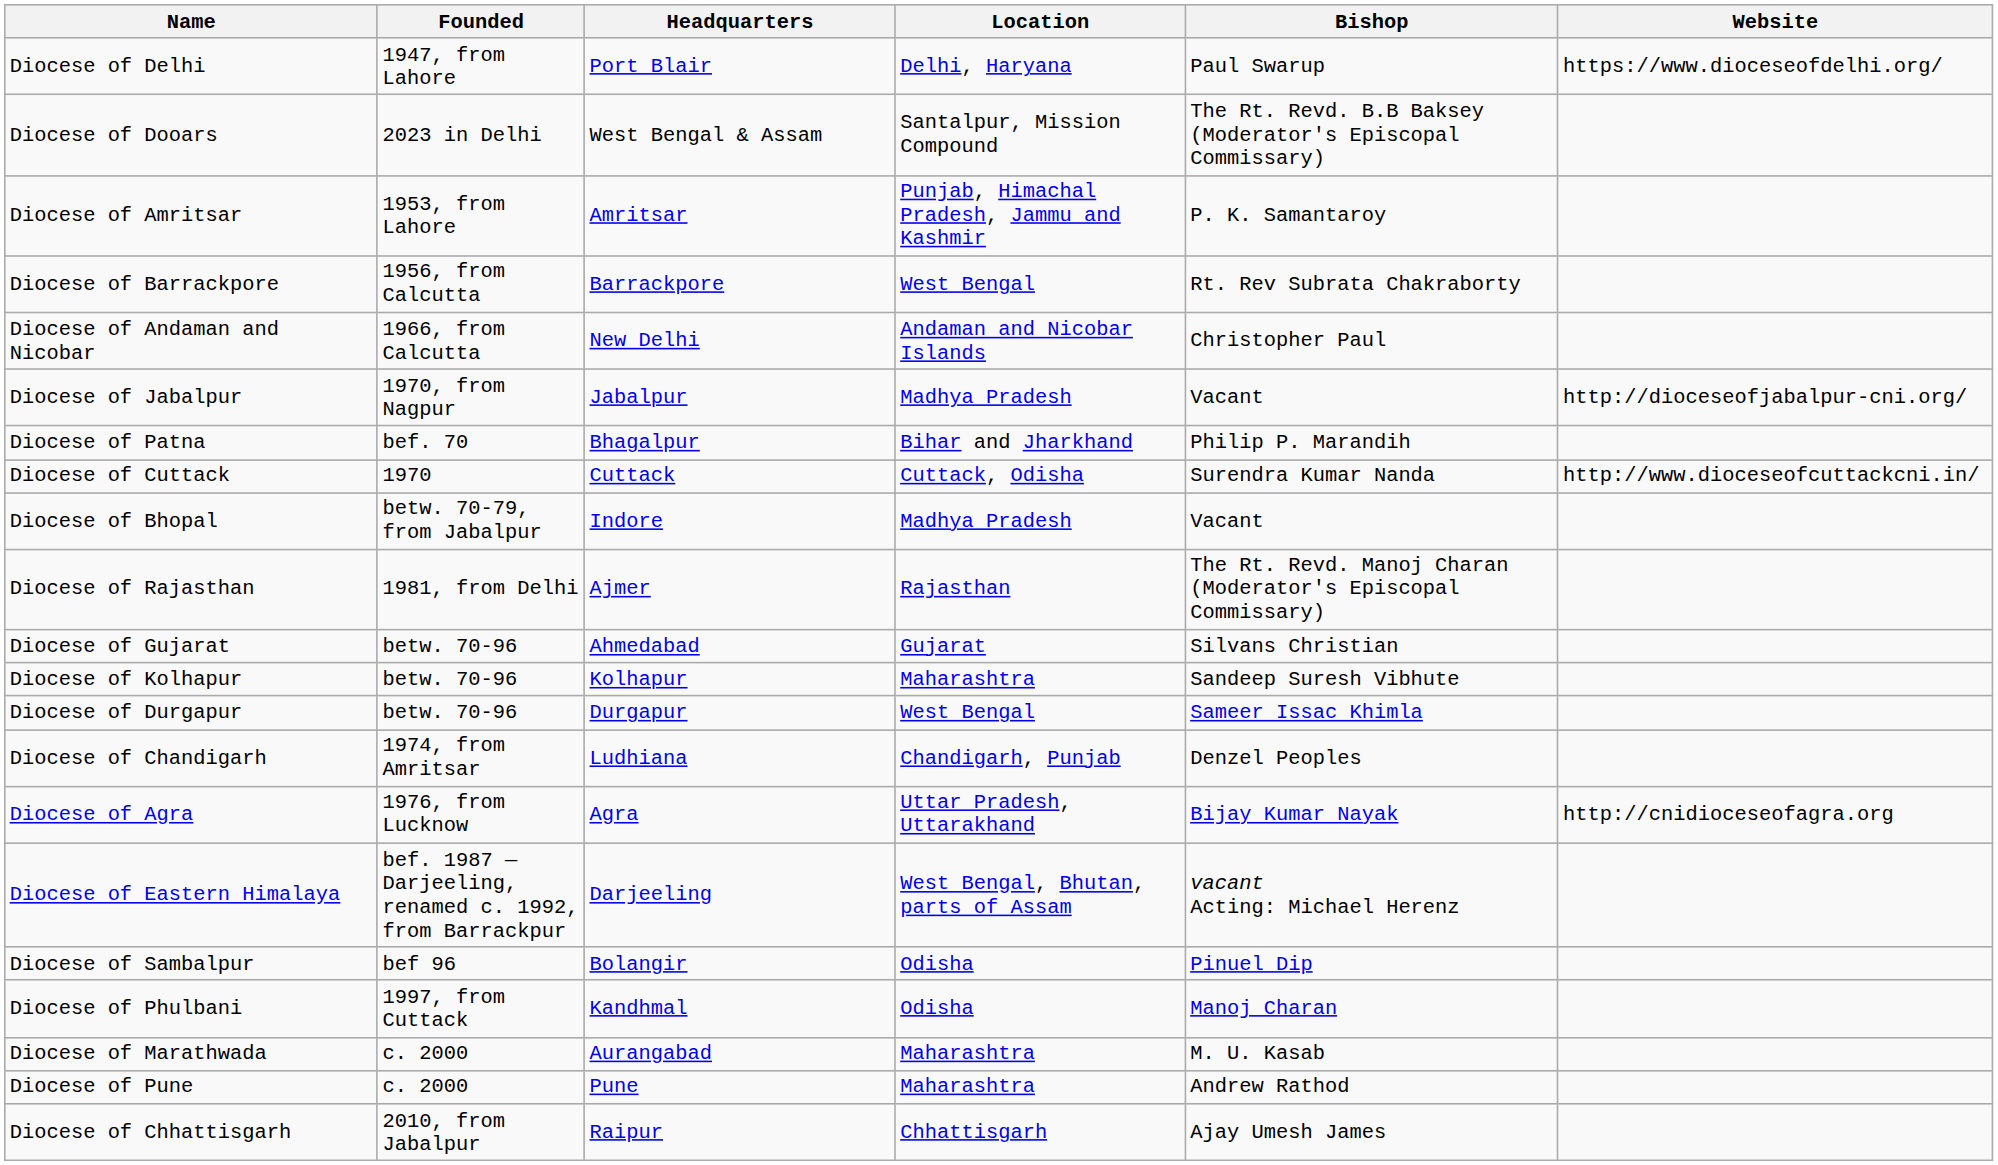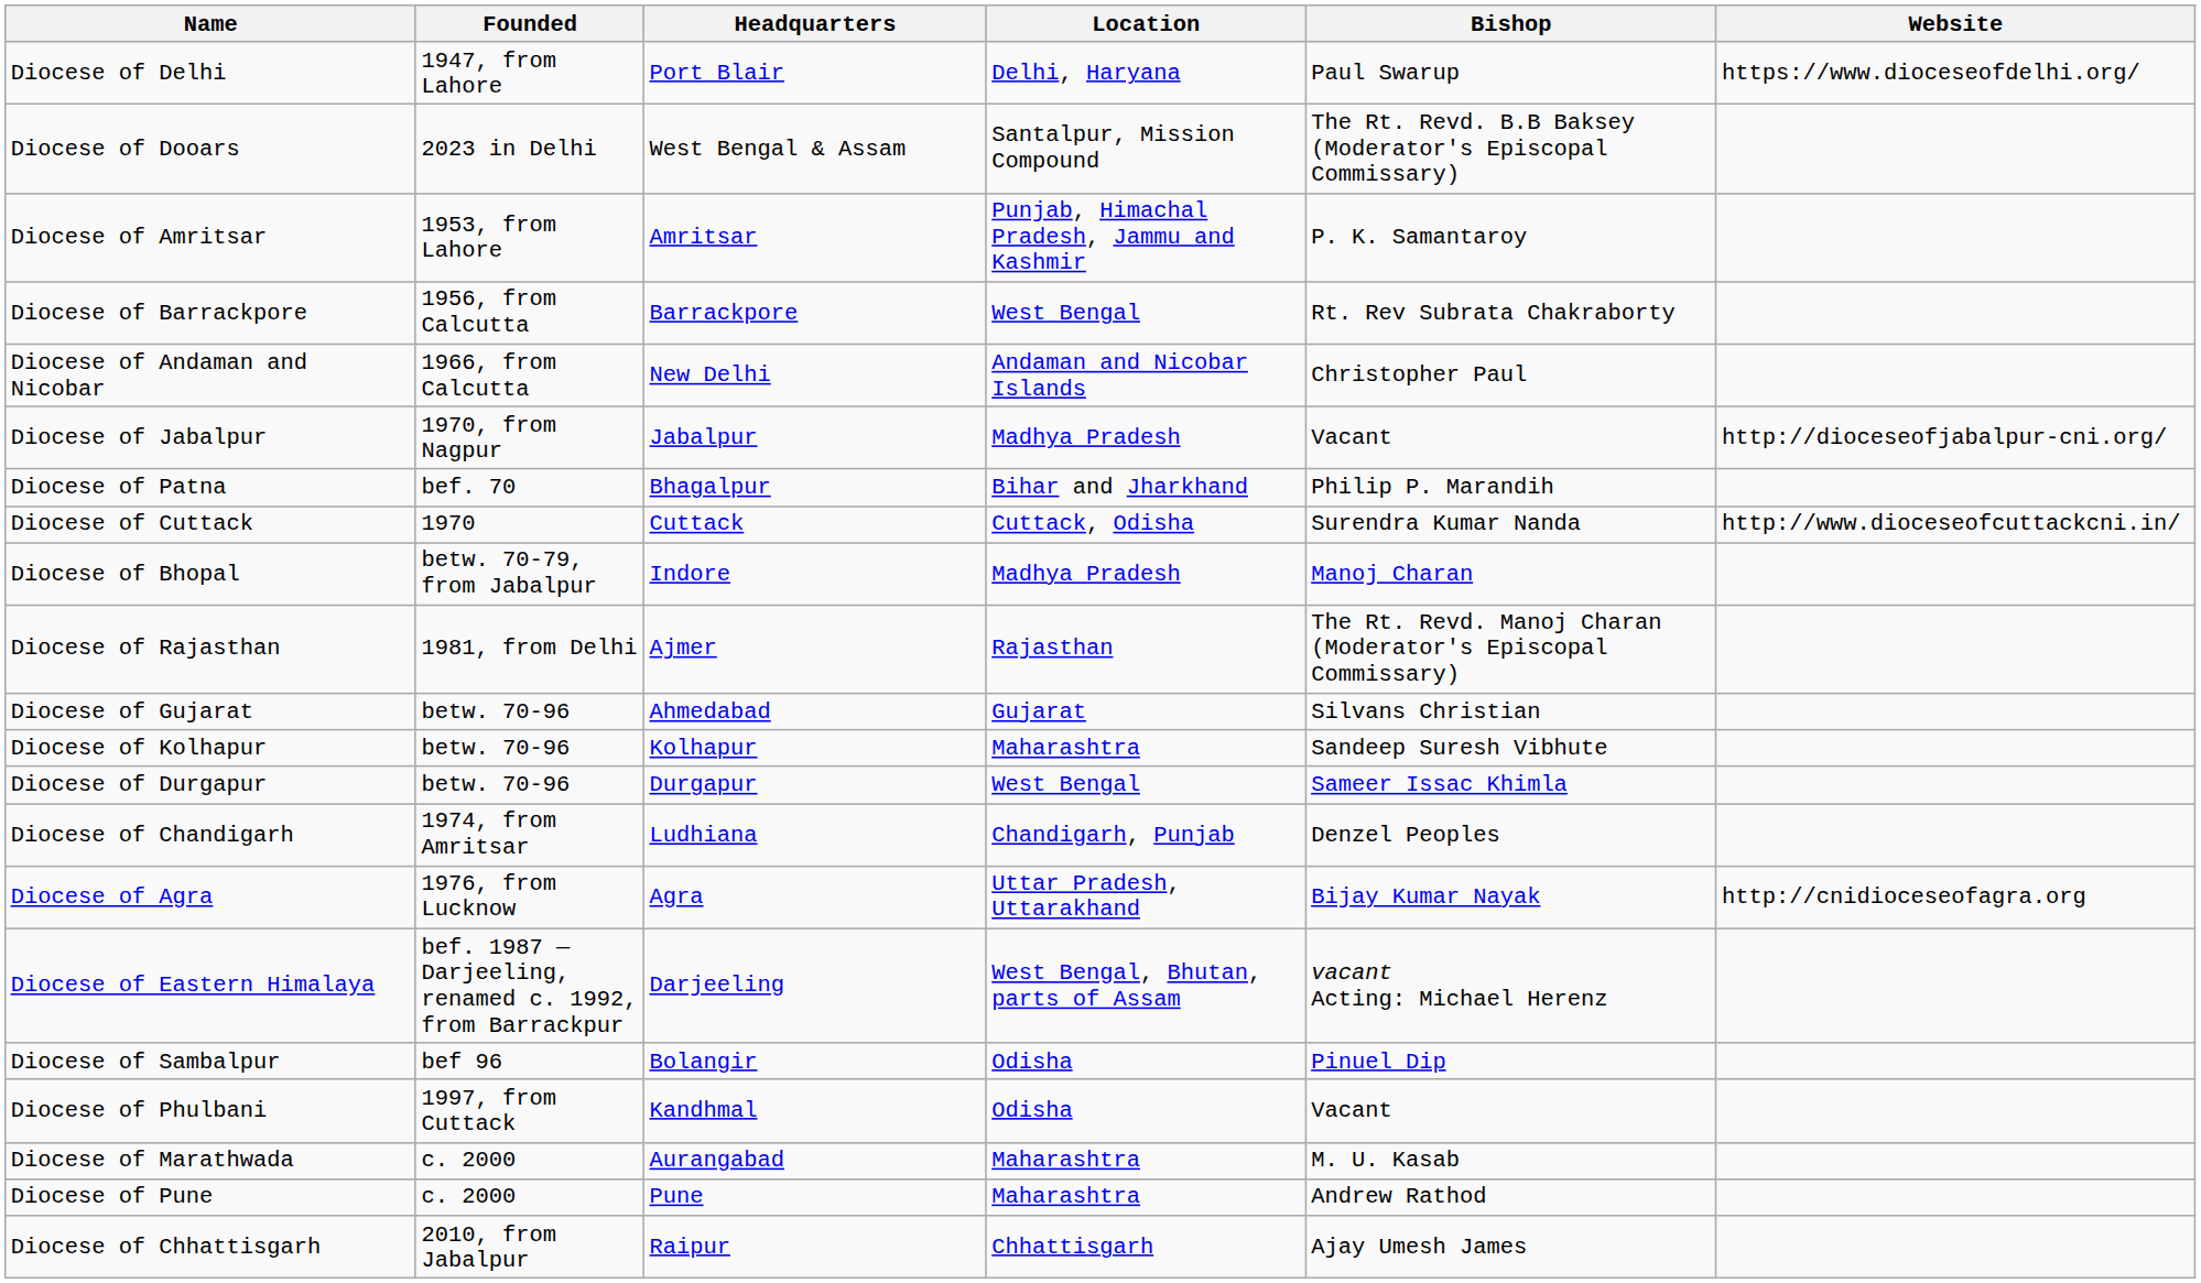 <table class="wikitable" width="80%">
 <tr>
 <th width="18%">Name</th>
 <th width="10%">Founded</th>
 <th width="15%">Headquarters</th>
 <th width="14%">Location</th>
 <th width="18%">Bishop</th>
 <th width="10%">Website</th>
 </tr>
 <tr>
 <td>Diocese of Delhi</td>
 <td>1947, from Lahore</td>
 <td><a href='#'>Port Blair</a></td>
 <td><a href='#'>Delhi</a>, <a href='#'>Haryana</a></td>
 <td>Paul Swarup</td>
 <td>https://www.dioceseofdelhi.org/</td>
 </tr>
 <tr>
 <td>Diocese of Dooars</td>
 <td>2023 in Delhi</td>
 <td>West Bengal & Assam</td>
 <td>Santalpur, Mission Compound</td>
 <td>The Rt. Revd. B.B Baksey (Moderator's Episcopal Commissary)</td>
 <td></td>
 </tr>
 <tr>
 <td>Diocese of Amritsar</td>
 <td>1953, from Lahore</td>
 <td><a href='#'>Amritsar</a></td>
 <td><a href='#'>Punjab</a>, <a href='#'>Himachal Pradesh</a>, <a href='#'>Jammu and Kashmir</a></td>
 <td>P. K. Samantaroy</td>
 <td></td>
 </tr>
 <tr>
 <td>Diocese of Barrackpore</td>
 <td>1956, from Calcutta</td>
 <td><a href='#'>Barrackpore</a></td>
 <td><a href='#'>West Bengal</a></td>
 <td>Rt. Rev Subrata Chakraborty</td>
 <td></td>
 </tr>
 <tr>
 <td>Diocese of Andaman and Nicobar</td>
 <td>1966, from Calcutta</td>
 <td><a href='#'>New Delhi</a></td>
 <td><a href='#'>Andaman and Nicobar Islands</a></td>
 <td>Christopher Paul</td>
 <td></td>
 </tr>
 <tr>
 <td>Diocese of Jabalpur</td>
 <td>1970, from Nagpur</td>
 <td><a href='#'>Jabalpur</a></td>
 <td><a href='#'>Madhya Pradesh</a></td>
 <td>Vacant</td>
 <td>http://dioceseofjabalpur-cni.org/</td>
 </tr>
 <tr>
 <td>Diocese of Patna</td>
 <td>bef. 70</td>
 <td><a href='#'>Bhagalpur</a></td>
 <td><a href='#'>Bihar</a> and <a href='#'>Jharkhand</a></td>
 <td>Philip P. Marandih</td>
 <td></td>
 </tr>
 <tr>
 <td>Diocese of Cuttack</td>
 <td>1970</td>
 <td><a href='#'>Cuttack</a></td>
 <td><a href='#'>Cuttack</a>, <a href='#'>Odisha</a></td>
 <td>Surendra Kumar Nanda</td>
 <td>http://www.dioceseofcuttackcni.in/</td>
 </tr>
 <tr>
 <td>Diocese of Bhopal</td>
 <td>betw. 70-79, from Jabalpur</td>
 <td><a href='#'>Indore</a></td>
 <td><a href='#'>Madhya Pradesh</a></td>
-<td>Vacant</td>
+<td><a href='#'>Manoj Charan</a></td>
 <td></td>
 </tr>
 <tr>
 <td>Diocese of Rajasthan</td>
 <td>1981, from Delhi</td>
 <td><a href='#'>Ajmer</a></td>
 <td><a href='#'>Rajasthan</a></td>
 <td>The Rt. Revd. Manoj Charan (Moderator's Episcopal Commissary)</td>
 <td></td>
 </tr>
 <tr>
 <td>Diocese of Gujarat</td>
 <td>betw. 70-96</td>
 <td><a href='#'>Ahmedabad</a></td>
 <td><a href='#'>Gujarat</a></td>
 <td>Silvans Christian</td>
 <td></td>
 </tr>
 <tr>
 <td>Diocese of Kolhapur</td>
 <td>betw. 70-96</td>
 <td><a href='#'>Kolhapur</a></td>
 <td><a href='#'>Maharashtra</a></td>
 <td>Sandeep Suresh Vibhute</td>
 <td></td>
 </tr>
 <tr>
 <td>Diocese of Durgapur</td>
 <td>betw. 70-96</td>
 <td><a href='#'>Durgapur</a></td>
 <td><a href='#'>West Bengal</a></td>
 <td><a href='#'>Sameer Issac Khimla </a></td>
 <td></td>
 </tr>
 <tr>
 <td>Diocese of Chandigarh</td>
 <td>1974, from Amritsar</td>
 <td><a href='#'>Ludhiana</a></td>
 <td><a href='#'>Chandigarh</a>, <a href='#'>Punjab</a></td>
 <td>Denzel Peoples</td>
 <td></td>
 </tr>
 <tr>
 <td><a href='#'>Diocese of Agra</a></td>
 <td>1976, from Lucknow</td>
 <td><a href='#'>Agra</a></td>
 <td><a href='#'>Uttar Pradesh</a>, <a href='#'>Uttarakhand</a></td>
 <td><a href='#'>Bijay Kumar Nayak</a></td>
 <td>http://cnidioceseofagra.org</td>
 </tr>
 <tr>
 <td><a href='#'>Diocese of Eastern Himalaya</a></td>
 <td>bef. 1987 — Darjeeling, renamed c. 1992, from Barrackpur</td>
 <td><a href='#'>Darjeeling</a></td>
 <td><a href='#'>West Bengal</a>, <a href='#'>Bhutan</a>, <a href='#'>parts of Assam</a></td>
 <td><em>vacant</em><br>Acting: Michael Herenz</td>
 <td></td>
 </tr>
 <tr>
 <td>Diocese of Sambalpur</td>
 <td>bef 96</td>
 <td><a href='#'>Bolangir</a></td>
 <td><a href='#'>Odisha</a></td>
 <td><a href='#'>Pinuel Dip</a></td>
 </tr>
 <tr>
 <td>Diocese of Phulbani</td>
 <td>1997, from Cuttack</td>
 <td><a href='#'>Kandhmal</a></td>
 <td><a href='#'>Odisha</a></td>
-<td><a href='#'>Manoj Charan</a></td>
+<td>Vacant</td>
 <td></td>
 </tr>
 <tr>
 <td>Diocese of Marathwada</td>
 <td>c. 2000</td>
 <td><a href='#'>Aurangabad</a></td>
 <td><a href='#'>Maharashtra</a></td>
 <td>M. U. Kasab</td>
 <td></td>
 </tr>
 <tr>
 <td>Diocese of Pune</td>
 <td>c. 2000</td>
 <td><a href='#'>Pune</a></td>
 <td><a href='#'>Maharashtra</a></td>
 <td>Andrew Rathod</td>
 <td></td>
 </tr>
 <tr>
 <td>Diocese of Chhattisgarh</td>
 <td>2010, from Jabalpur</td>
 <td><a href='#'>Raipur</a></td>
 <td><a href='#'>Chhattisgarh</a></td>
 <td>Ajay Umesh James</td>
 <td></td>
 </tr>
 </table>
